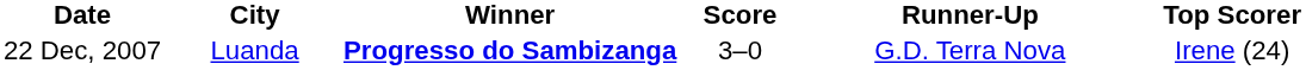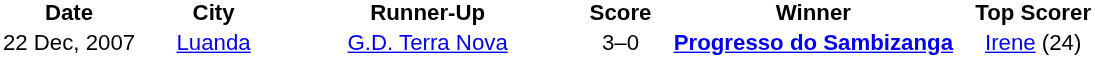 <table border="0" style="text-align:center;">
 <tr>
 <th width=125px>Date</th>
 <th width=75px>City</th>
+<th width=225px>Runner-Up</th>
+<th>Score</th>
 <th width=225px>Winner</th>
-<th>Score</th>
-<th width=225px>Runner-Up</th>
 <th>Top Scorer</th>
 </tr>
 <tr>
 <td>22 Dec, 2007</td>
 <td><a href='#'>Luanda</a></td>
+<td><a href='#'>G.D. Terra Nova</a></td>
+<td>3–0</td>
 <td><strong><a href='#'>Progresso do Sambizanga</a></strong></td>
-<td>3–0</td>
-<td><a href='#'>G.D. Terra Nova</a></td>
 <td align=center><a href='#'>Irene</a> (24)</td>
 </tr>
 </table>
